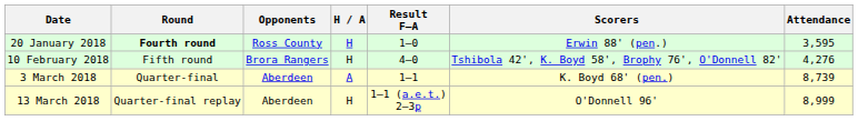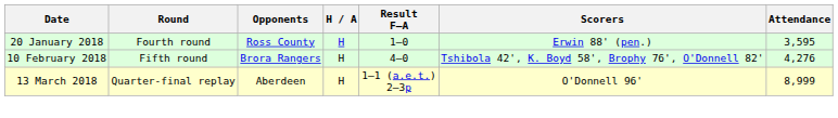 <table class="wikitable" style="text-align:center">
 <tr>
 <th>Date</th>
 <th>Round</th>
 <th>Opponents</th>
 <th>H / A</th>
 <th>Result<br>F–A</th>
 <th>Scorers</th>
 <th>Attendance</th>
 </tr>
 <tr bgcolor=#ddffdd>
 <td>20 January 2018</td>
-<td><strong>Fourth round</strong></td>
+<td>Fourth round</td>
 <td><a href='#'>Ross County</a></td>
 <td><a href='#'>H</a></td>
 <td>1–0</td>
 <td><a href='#'>Erwin</a> 88' (<a href='#'>pen</a>.)</td>
 <td>3,595</td>
 </tr>
 <tr bgcolor=#ddffdd>
 <td>10 February 2018</td>
 <td>Fifth round</td>
 <td><a href='#'>Brora Rangers</a></td>
 <td>H</td>
 <td>4–0</td>
 <td><a href='#'>Tshibola</a> 42', <a href='#'>K. Boyd</a> 58', <a href='#'>Brophy</a> 76', <a href='#'>O'Donnell</a> 82'</td>
 <td>4,276</td>
 </tr>
 <tr bgcolor=#ffffcc>
-<td>3 March 2018</td>
-<td>Quarter-final</td>
-<td><a href='#'>Aberdeen</a></td>
-<td><a href='#'>A</a></td>
-<td>1–1</td>
-<td>K. Boyd 68' (<a href='#'>pen.</a>)</td>
-<td>8,739</td>
-</tr>
-<tr bgcolor=#ffffcc>
 <td>13 March 2018</td>
 <td>Quarter-final replay</td>
 <td>Aberdeen</td>
 <td>H</td>
 <td>1–1 (<a href='#'>a.e.t.</a>)<br>2–3<a href='#'>p</a></td>
 <td>O'Donnell 96'</td>
 <td>8,999</td>
 </tr>
 </table>
